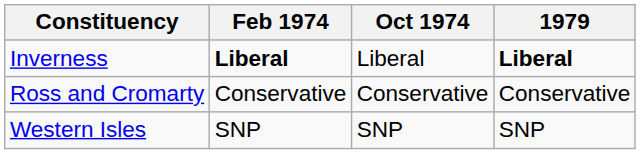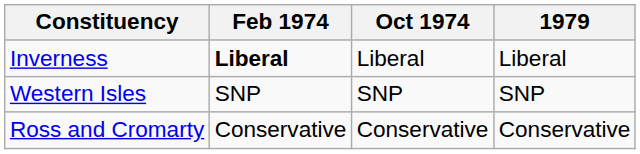 <table class="wikitable">
 <tr>
 <th>Constituency</th>
 <th>Feb 1974</th>
 <th>Oct 1974</th>
 <th>1979</th>
 </tr>
 <tr>
 <td><a href='#'>Inverness</a></td>
 <td bgcolor=><strong>Liberal</strong></td>
 <td bgcolor=>Liberal</td>
-<td bgcolor=><strong>Liberal</strong></td>
+<td bgcolor=>Liberal</td>
+</tr>
+<tr>
+<td><a href='#'>Western Isles</a></td>
+<td bgcolor=>SNP</td>
+<td bgcolor=>SNP</td>
+<td bgcolor=>SNP</td>
 </tr>
 <tr>
 <td><a href='#'>Ross and Cromarty</a></td>
 <td bgcolor=>Conservative</td>
 <td bgcolor=>Conservative</td>
 <td bgcolor=>Conservative</td>
 </tr>
-<tr>
-<td><a href='#'>Western Isles</a></td>
-<td bgcolor=>SNP</td>
-<td bgcolor=>SNP</td>
-<td bgcolor=>SNP</td>
-</tr>
 </table>
